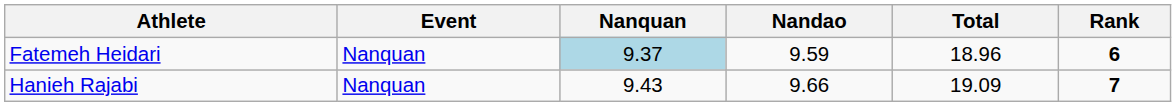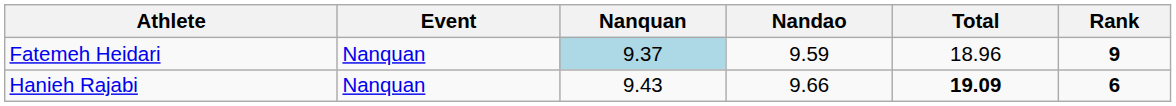 <table class="wikitable" width="65%" style="text-align:center; font-size:90%">
 <tr>
 <th width="18%">Athlete</th>
 <th width="12%">Event</th>
 <th width="9%">Nanquan</th>
 <th width="9%">Nandao</th>
 <th width="9%">Total</th>
 <th width="6%">Rank</th>
 </tr>
 <tr>
 <td align=left><a href='#'>Fatemeh Heidari</a></td>
 <td align=left><a href='#'>Nanquan</a></td>
 <td style="background: lightblue;">9.37</td>
 <td>9.59</td>
 <td>18.96</td>
-<td><strong>6</strong></td>
+<td><strong>9</strong></td>
 </tr>
 <tr>
 <td align=left><a href='#'>Hanieh Rajabi</a></td>
 <td align=left><a href='#'>Nanquan</a></td>
 <td>9.43</td>
 <td>9.66</td>
-<td>19.09</td>
-<td><strong>7</strong></td>
+<td><strong>19.09</strong></td>
+<td><strong>6</strong></td>
 </tr>
 </table>
